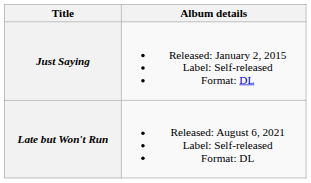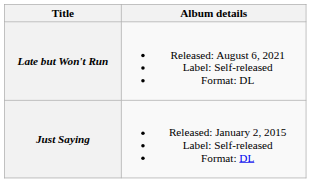 <table class="wikitable plainrowheaders" style="text-align:center;">
 <tr>
 <th scope="col" style="width:10em;">Title</th>
 <th scope="col" style="width:16em;">Album details</th>
 </tr>
 <tr>
+<th scope="row"><em>Late but Won't Run</em></th>
+<td><br><ul><li>Released: August 6, 2021</li><li>Label: Self-released</li><li>Format: DL</li></ul></td>
+</tr>
+<tr>
 <th scope="row"><em>Just Saying</em></th>
 <td><br><ul><li>Released: January 2, 2015</li><li>Label: Self-released</li><li>Format: <a href='#'>DL</a></li></ul></td>
 </tr>
-<tr>
-<th scope="row"><em>Late but Won't Run</em></th>
-<td><br><ul><li>Released: August 6, 2021</li><li>Label: Self-released</li><li>Format: DL</li></ul></td>
-</tr>
 </table>
